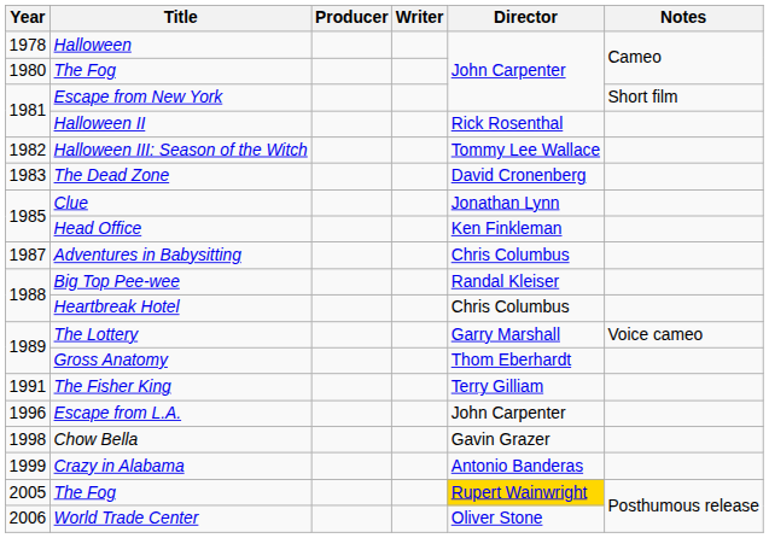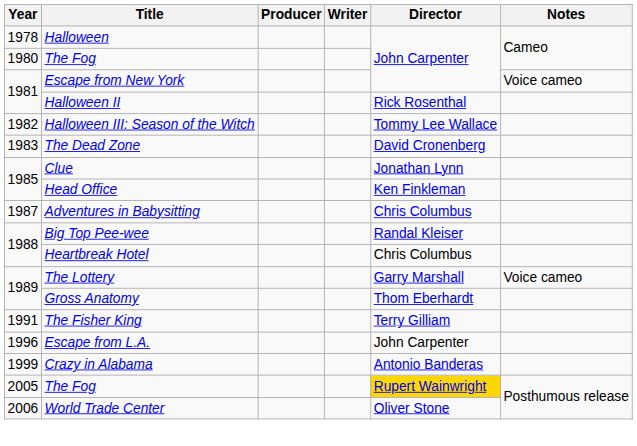 <table class="wikitable">
 <tr>
 <th>Year</th>
 <th>Title</th>
 <th>Producer</th>
 <th>Writer</th>
 <th>Director</th>
 <th>Notes</th>
 </tr>
 <tr>
 <td>1978</td>
 <td><em><a href='#'>Halloween</a></em></td>
 <td></td>
 <td></td>
 <td rowspan=3><a href='#'>John Carpenter</a></td>
 <td rowspan=2>Cameo</td>
 </tr>
 <tr>
 <td>1980</td>
 <td><em><a href='#'>The Fog</a></em></td>
 <td></td>
 <td></td>
 </tr>
 <tr>
 <td rowspan=2>1981</td>
 <td><em><a href='#'>Escape from New York</a></em></td>
 <td></td>
 <td></td>
-<td>Short film</td>
+<td>Voice cameo</td>
 </tr>
 <tr>
 <td><em><a href='#'>Halloween II</a></em></td>
 <td></td>
 <td></td>
 <td><a href='#'>Rick Rosenthal</a></td>
 <td></td>
 </tr>
 <tr>
 <td>1982</td>
 <td><em><a href='#'>Halloween III: Season of the Witch</a></em></td>
 <td></td>
 <td></td>
 <td><a href='#'>Tommy Lee Wallace</a></td>
 <td></td>
 </tr>
 <tr>
 <td>1983</td>
 <td><em><a href='#'>The Dead Zone</a></em></td>
 <td></td>
 <td></td>
 <td><a href='#'>David Cronenberg</a></td>
 <td></td>
 </tr>
 <tr>
 <td rowspan=2>1985</td>
 <td><em><a href='#'>Clue</a></em></td>
 <td></td>
 <td></td>
 <td><a href='#'>Jonathan Lynn</a></td>
 <td></td>
 </tr>
 <tr>
 <td><em><a href='#'>Head Office</a></em></td>
 <td></td>
 <td></td>
 <td><a href='#'>Ken Finkleman</a></td>
 <td></td>
 </tr>
 <tr>
 <td>1987</td>
 <td><em><a href='#'>Adventures in Babysitting</a></em></td>
 <td></td>
 <td></td>
 <td><a href='#'>Chris Columbus</a></td>
 <td></td>
 </tr>
 <tr>
 <td rowspan=2>1988</td>
 <td><em><a href='#'>Big Top Pee-wee</a></em></td>
 <td></td>
 <td></td>
 <td><a href='#'>Randal Kleiser</a></td>
 <td></td>
 </tr>
 <tr>
 <td><em><a href='#'>Heartbreak Hotel</a></em></td>
 <td></td>
 <td></td>
 <td>Chris Columbus</td>
 <td></td>
 </tr>
 <tr>
 <td rowspan=2>1989</td>
 <td><em><a href='#'>The Lottery</a></em></td>
 <td></td>
 <td></td>
 <td><a href='#'>Garry Marshall</a></td>
 <td>Voice cameo</td>
 </tr>
 <tr>
 <td><em><a href='#'>Gross Anatomy</a></em></td>
 <td></td>
 <td></td>
 <td><a href='#'>Thom Eberhardt</a></td>
 <td></td>
 </tr>
 <tr>
 <td>1991</td>
 <td><em><a href='#'>The Fisher King</a></em></td>
 <td></td>
 <td></td>
 <td><a href='#'>Terry Gilliam</a></td>
 <td></td>
 </tr>
 <tr>
 <td>1996</td>
 <td><em><a href='#'>Escape from L.A.</a></em></td>
 <td></td>
 <td></td>
 <td>John Carpenter</td>
 <td></td>
 </tr>
 <tr>
-<td>1998</td>
-<td><em>Chow Bella</em></td>
-<td></td>
-<td></td>
-<td>Gavin Grazer</td>
-<td></td>
-</tr>
-<tr>
 <td>1999</td>
 <td><em><a href='#'>Crazy in Alabama</a></em></td>
 <td></td>
 <td></td>
 <td><a href='#'>Antonio Banderas</a></td>
 <td></td>
 </tr>
 <tr>
 <td>2005</td>
 <td><em><a href='#'>The Fog</a></em></td>
 <td></td>
 <td></td>
 <td style="background: gold;"><a href='#'>Rupert Wainwright</a></td>
 <td rowspan=2>Posthumous release</td>
 </tr>
 <tr>
 <td>2006</td>
 <td><em><a href='#'>World Trade Center</a></em></td>
 <td></td>
 <td></td>
 <td><a href='#'>Oliver Stone</a></td>
 </tr>
 </table>
